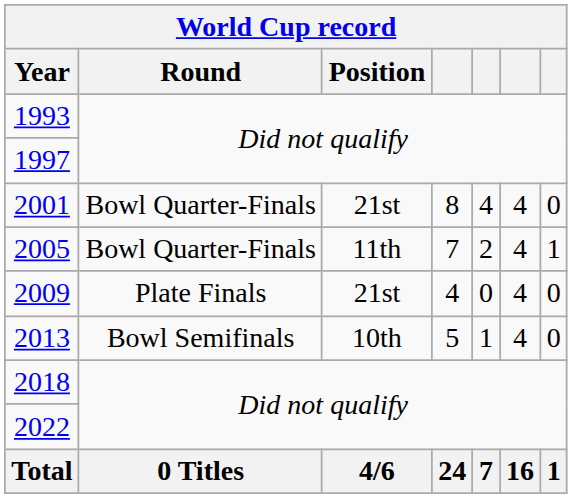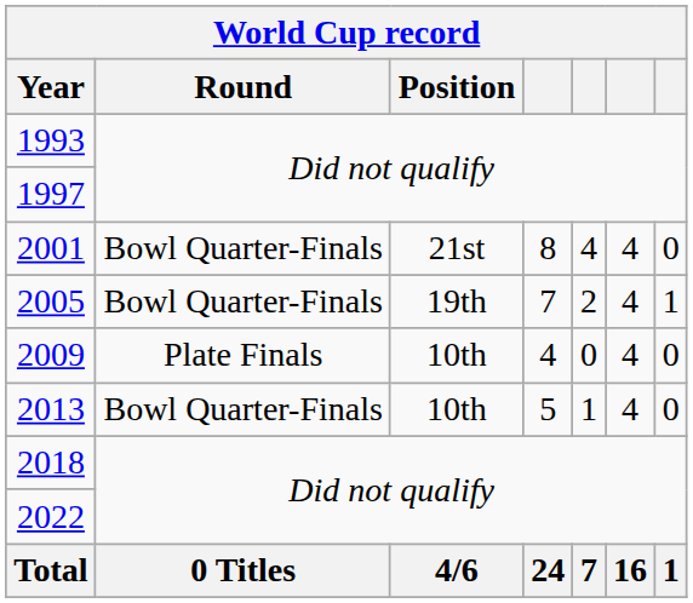 <table class="wikitable" style="text-align: center;">
 <tr>
 <th colspan=7><a href='#'>World Cup record</a></th>
 </tr>
 <tr>
 <th>Year</th>
 <th>Round</th>
 <th>Position</th>
 <th></th>
 <th></th>
 <th></th>
 <th></th>
 </tr>
 <tr>
 <td> <a href='#'>1993</a></td>
 <td colspan="6" rowspan=2><em>Did not qualify</em></td>
 </tr>
 <tr>
 <td> <a href='#'>1997</a></td>
 </tr>
 <tr>
 <td> <a href='#'>2001</a></td>
 <td>Bowl Quarter-Finals</td>
 <td>21st</td>
 <td>8</td>
 <td>4</td>
 <td>4</td>
 <td>0</td>
 </tr>
 <tr>
 <td> <a href='#'>2005</a></td>
 <td>Bowl Quarter-Finals</td>
-<td>11th</td>
+<td>19th</td>
 <td>7</td>
 <td>2</td>
 <td>4</td>
 <td>1</td>
 </tr>
 <tr>
 <td> <a href='#'>2009</a></td>
 <td>Plate Finals</td>
-<td>21st</td>
+<td>10th</td>
 <td>4</td>
 <td>0</td>
 <td>4</td>
 <td>0</td>
 </tr>
 <tr>
 <td> <a href='#'>2013</a></td>
-<td>Bowl Semifinals</td>
+<td>Bowl Quarter-Finals</td>
 <td>10th</td>
 <td>5</td>
 <td>1</td>
 <td>4</td>
 <td>0</td>
 </tr>
 <tr>
 <td> <a href='#'>2018</a></td>
 <td colspan="6" rowspan=2><em>Did not qualify</em></td>
 </tr>
 <tr>
 <td> <a href='#'>2022</a></td>
 </tr>
 <tr>
 <th>Total</th>
 <th>0 Titles</th>
 <th>4/6</th>
 <th>24</th>
 <th>7</th>
 <th>16</th>
 <th>1</th>
 </tr>
 </table>
